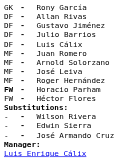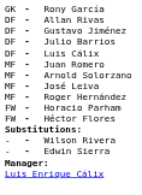 <table style = "font-size: 90%" cellspacing = "0" cellpadding = "0">
 <tr>
 <td colspan = 4></td>
 </tr>
 <tr>
 <th style="width:25px;"></th>
 <th style="width:25px;"></th>
 </tr>
 <tr>
 <td>GK</td>
 <td><strong>-</strong></td>
 <td> Rony García</td>
 </tr>
 <tr>
 <td>DF</td>
 <td><strong>-</strong></td>
 <td> Allan Rivas</td>
 </tr>
 <tr>
 <td>DF</td>
 <td><strong>-</strong></td>
 <td> Gustavo Jiménez</td>
 </tr>
 <tr>
 <td>DF</td>
 <td><strong>-</strong></td>
 <td> Julio Barrios</td>
 </tr>
 <tr>
 <td>DF</td>
 <td><strong>-</strong></td>
 <td> Luis Cálix</td>
 </tr>
 <tr>
 <td>MF</td>
 <td><strong>-</strong></td>
 <td> Juan Romero</td>
 <td></td>
 <td></td>
 </tr>
 <tr>
 <td>MF</td>
 <td><strong>-</strong></td>
 <td> Arnold Solorzano</td>
 </tr>
 <tr>
 <td>MF</td>
 <td><strong>-</strong></td>
 <td> José Leiva</td>
 </tr>
 <tr>
 <td>MF</td>
 <td><strong>-</strong></td>
 <td> Roger Hernández</td>
 <td></td>
 <td></td>
 </tr>
 <tr>
-<td><strong>FW</strong></td>
+<td>FW</td>
 <td><strong>-</strong></td>
 <td> Horacio Parham</td>
 <td></td>
 <td></td>
 </tr>
 <tr>
 <td>FW</td>
 <td><strong>-</strong></td>
 <td> Héctor Flores</td>
 </tr>
 <tr>
 <td colspan = 3><strong>Substitutions:</strong></td>
 </tr>
 <tr>
 <td>-</td>
 <td><strong>-</strong></td>
 <td> Wilson Rivera</td>
 <td></td>
 <td></td>
 </tr>
 <tr>
 <td>-</td>
 <td><strong>-</strong></td>
 <td> Edwin Sierra</td>
 <td></td>
 <td></td>
 </tr>
 <tr>
-<td>-</td>
-<td><strong>-</strong></td>
-<td> José Armando Cruz</td>
-<td></td>
-<td></td>
-<td></td>
-<td></td>
-</tr>
-<tr>
 <td colspan = 3><strong>Manager:</strong></td>
 </tr>
 <tr>
 <td colspan = 3> <a href='#'>Luis Enrique Cálix</a></td>
 </tr>
 </table>
